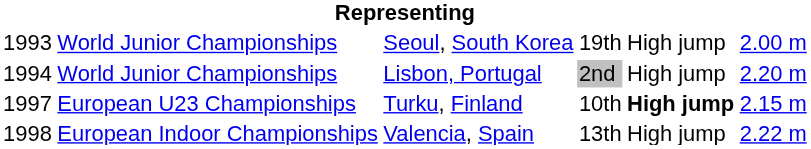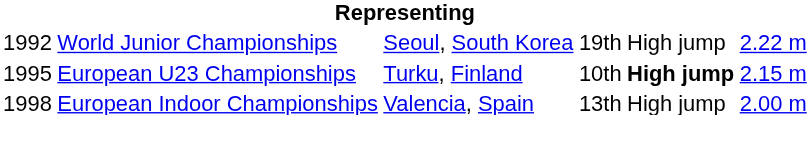 <table>
 <tr>
 <th colspan="6">Representing </th>
 </tr>
 <tr>
-<td>1993</td>
+<td>1992</td>
 <td><a href='#'>World Junior Championships</a></td>
 <td><a href='#'>Seoul</a>, <a href='#'>South Korea</a></td>
 <td>19th</td>
 <td>High jump</td>
-<td><a href='#'>2.00 m</a></td>
+<td><a href='#'>2.22 m</a></td>
 </tr>
 <tr>
-<td>1994</td>
-<td><a href='#'>World Junior Championships</a></td>
-<td><a href='#'>Lisbon, Portugal</a></td>
-<td bgcolor=silver>2nd</td>
-<td>High jump</td>
-<td><a href='#'>2.20 m</a></td>
-</tr>
-<tr>
-<td>1997</td>
+<td>1995</td>
 <td><a href='#'>European U23 Championships</a></td>
 <td><a href='#'>Turku</a>, <a href='#'>Finland</a></td>
 <td>10th</td>
 <td><strong>High jump</strong></td>
 <td><a href='#'>2.15 m</a></td>
 </tr>
 <tr>
 <td>1998</td>
 <td><a href='#'>European Indoor Championships</a></td>
 <td><a href='#'>Valencia</a>, <a href='#'>Spain</a></td>
 <td>13th</td>
 <td>High jump</td>
-<td><a href='#'>2.22 m</a></td>
+<td><a href='#'>2.00 m</a></td>
 </tr>
 </table>
